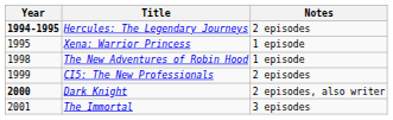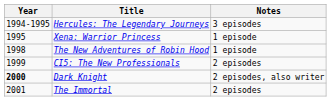 <table class="wikitable">
 <tr>
 <th>Year</th>
 <th>Title</th>
 <th>Notes</th>
 </tr>
 <tr>
-<td><strong>1994-1995</strong></td>
+<td>1994-1995</td>
 <td><em><a href='#'>Hercules: The Legendary Journeys</a></em></td>
-<td>2 episodes</td>
+<td>3 episodes</td>
 </tr>
 <tr>
 <td>1995</td>
 <td><em><a href='#'>Xena: Warrior Princess</a></em></td>
 <td>1 episode</td>
 </tr>
 <tr>
 <td>1998</td>
 <td><em><a href='#'>The New Adventures of Robin Hood</a></em></td>
 <td>1 episode</td>
 </tr>
 <tr>
 <td>1999</td>
 <td><em><a href='#'>CI5: The New Professionals</a></em></td>
 <td>2 episodes</td>
 </tr>
 <tr>
 <td><strong>2000</strong></td>
 <td><em><a href='#'>Dark Knight</a></em></td>
 <td>2 episodes, also writer</td>
 </tr>
 <tr>
 <td>2001</td>
 <td><em><a href='#'>The Immortal</a></em></td>
-<td>3 episodes</td>
+<td>2 episodes</td>
 </tr>
 </table>
